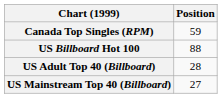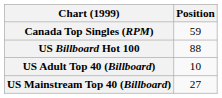 <table class="wikitable sortable plainrowheaders" style="text-align:center">
 <tr>
 <th>Chart (1999)</th>
 <th>Position</th>
 </tr>
 <tr>
 <th scope="row">Canada Top Singles (<em>RPM</em>)</th>
 <td>59</td>
 </tr>
 <tr>
 <th scope="row">US <em>Billboard</em> Hot 100</th>
 <td>88</td>
 </tr>
 <tr>
 <th scope="row">US Adult Top 40 (<em>Billboard</em>)</th>
-<td>28</td>
+<td>10</td>
 </tr>
 <tr>
 <th scope="row">US Mainstream Top 40 (<em>Billboard</em>)</th>
 <td>27</td>
 </tr>
 </table>
